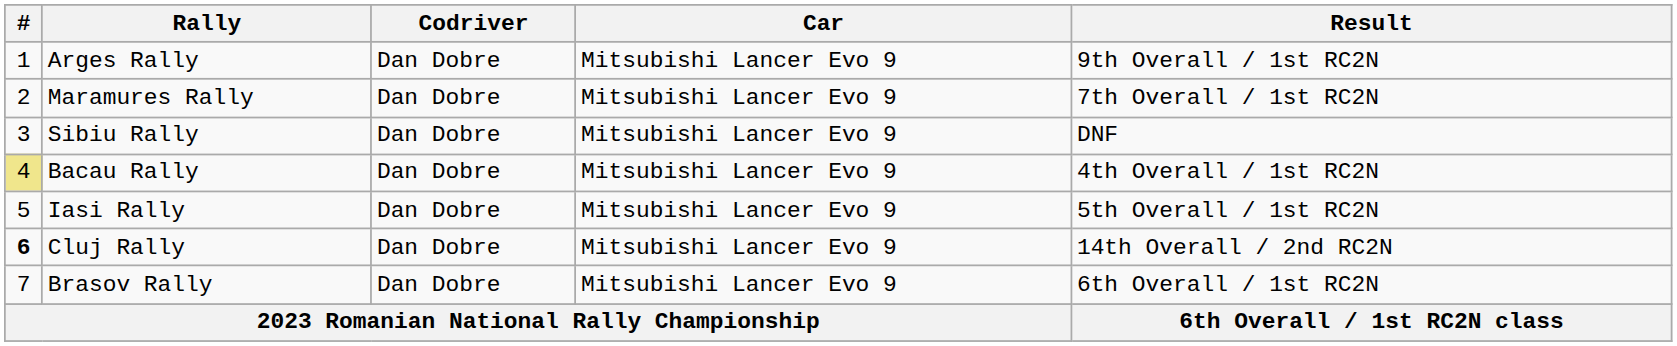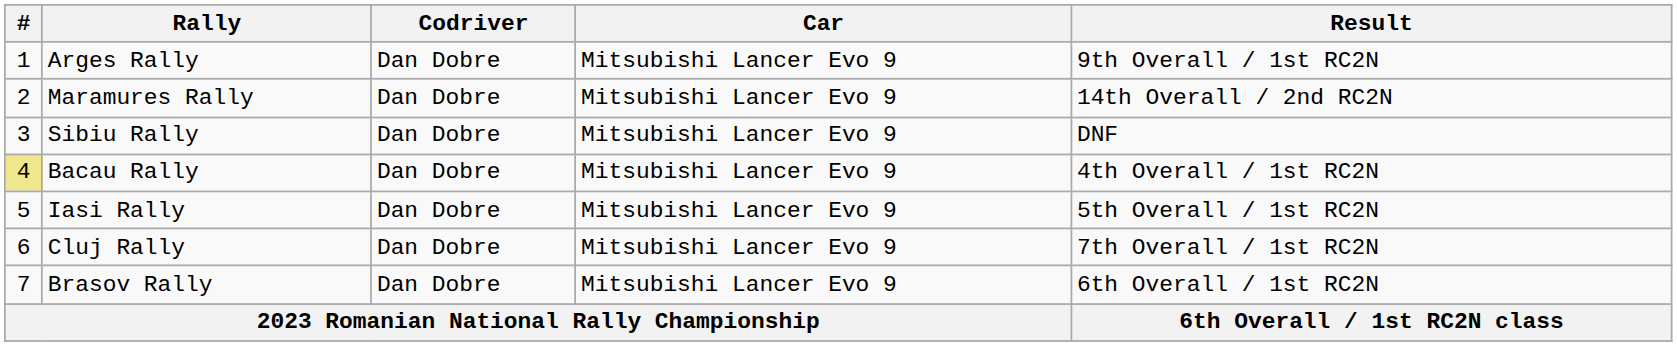 <table class="wikitable" width="75%">
 <tr>
 <th>#</th>
 <th>Rally</th>
 <th>Codriver</th>
 <th>Car</th>
 <th>Result</th>
 </tr>
 <tr>
 <td align="center">1</td>
 <td>Arges Rally</td>
 <td>Dan Dobre</td>
 <td>Mitsubishi Lancer Evo 9</td>
 <td>9th Overall / 1st RC2N</td>
 </tr>
 <tr>
 <td align="center">2</td>
 <td>Maramures Rally</td>
 <td>Dan Dobre</td>
 <td>Mitsubishi Lancer Evo 9</td>
-<td>7th Overall / 1st RC2N</td>
+<td>14th Overall / 2nd RC2N</td>
 </tr>
 <tr>
 <td align="center">3</td>
 <td>Sibiu Rally</td>
 <td>Dan Dobre</td>
 <td>Mitsubishi Lancer Evo 9</td>
 <td>DNF</td>
 </tr>
 <tr>
 <td align="center" style="background: khaki;">4</td>
 <td>Bacau Rally</td>
 <td>Dan Dobre</td>
 <td>Mitsubishi Lancer Evo 9</td>
 <td>4th Overall / 1st RC2N</td>
 </tr>
 <tr>
 <td align="center">5</td>
 <td>Iasi Rally</td>
 <td>Dan Dobre</td>
 <td>Mitsubishi Lancer Evo 9</td>
 <td>5th Overall / 1st RC2N</td>
 </tr>
 <tr>
-<td align="center"><strong>6</strong></td>
+<td align="center">6</td>
 <td>Cluj Rally</td>
 <td>Dan Dobre</td>
 <td>Mitsubishi Lancer Evo 9</td>
-<td>14th Overall / 2nd RC2N</td>
+<td>7th Overall / 1st RC2N</td>
 </tr>
 <tr>
 <td align="center">7</td>
 <td>Brasov Rally</td>
 <td>Dan Dobre</td>
 <td>Mitsubishi Lancer Evo 9</td>
 <td>6th Overall / 1st RC2N</td>
 </tr>
 <tr>
 <th scope="row" colspan=4>2023 Romanian National Rally Championship</th>
 <th>6th Overall / 1st RC2N class</th>
 </tr>
 </table>
